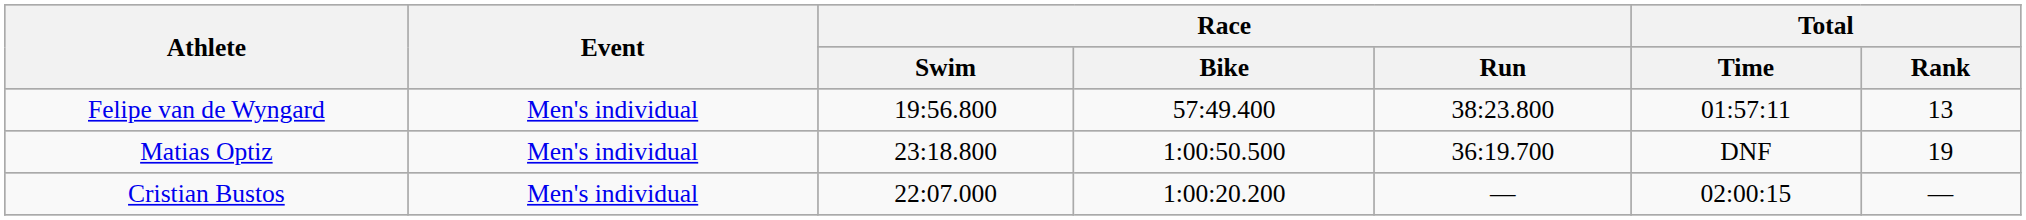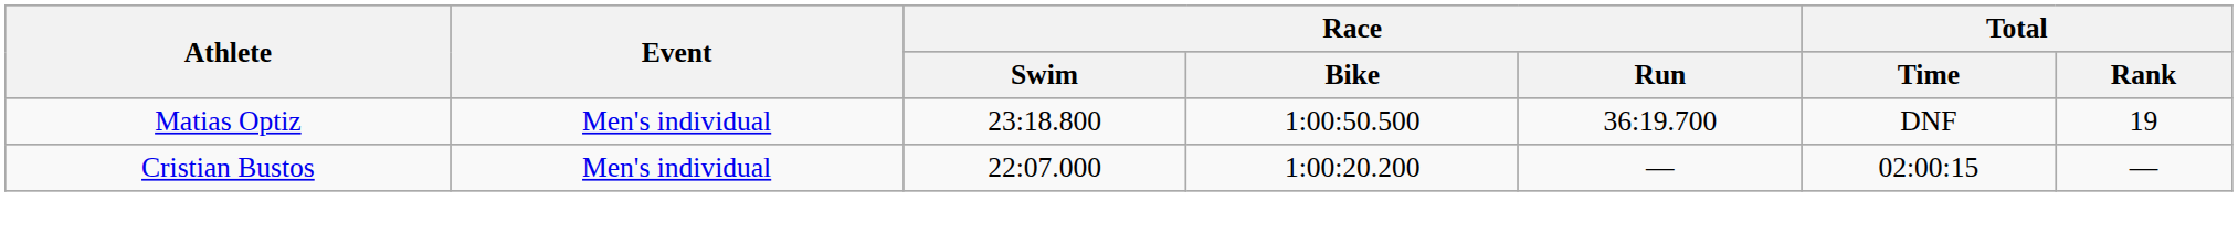 <table class="wikitable" style="font-size:95%; text-align:center;" width="95%">
 <tr>
 <th rowspan="2">Athlete</th>
 <th rowspan="2">Event</th>
 <th colspan="3">Race</th>
 <th colspan="2">Total</th>
 </tr>
 <tr>
 <th>Swim</th>
 <th>Bike</th>
 <th>Run</th>
 <th>Time</th>
 <th>Rank</th>
-</tr>
-<tr>
-<td width=20%><a href='#'>Felipe van de Wyngard</a></td>
-<td><a href='#'>Men's individual</a></td>
-<td>19:56.800</td>
-<td>57:49.400</td>
-<td>38:23.800</td>
-<td>01:57:11</td>
-<td>13</td>
 </tr>
 <tr>
 <td width=20%><a href='#'>Matias Optiz</a></td>
 <td><a href='#'>Men's individual</a></td>
 <td>23:18.800</td>
 <td>1:00:50.500</td>
 <td>36:19.700</td>
 <td>DNF</td>
 <td>19</td>
 </tr>
 <tr>
 <td width=20%><a href='#'>Cristian Bustos</a></td>
 <td><a href='#'>Men's individual</a></td>
 <td>22:07.000</td>
 <td>1:00:20.200</td>
 <td>—</td>
 <td>02:00:15</td>
 <td>—</td>
 </tr>
 </table>
